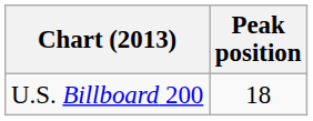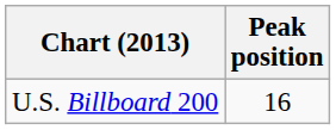 <table class="wikitable">
 <tr>
 <th>Chart (2013)</th>
 <th>Peak<br>position</th>
 </tr>
 <tr>
 <td>U.S. <a href='#'><em>Billboard</em> 200</a></td>
-<td align="center">18</td>
+<td align="center">16</td>
 </tr>
 </table>
